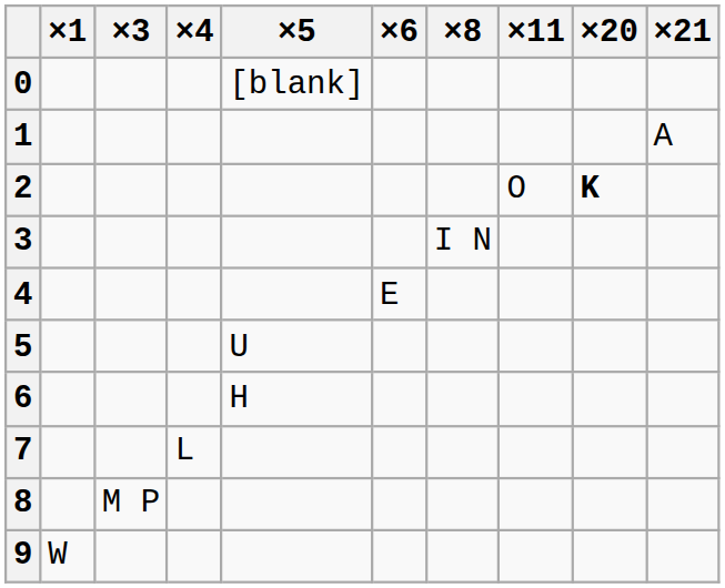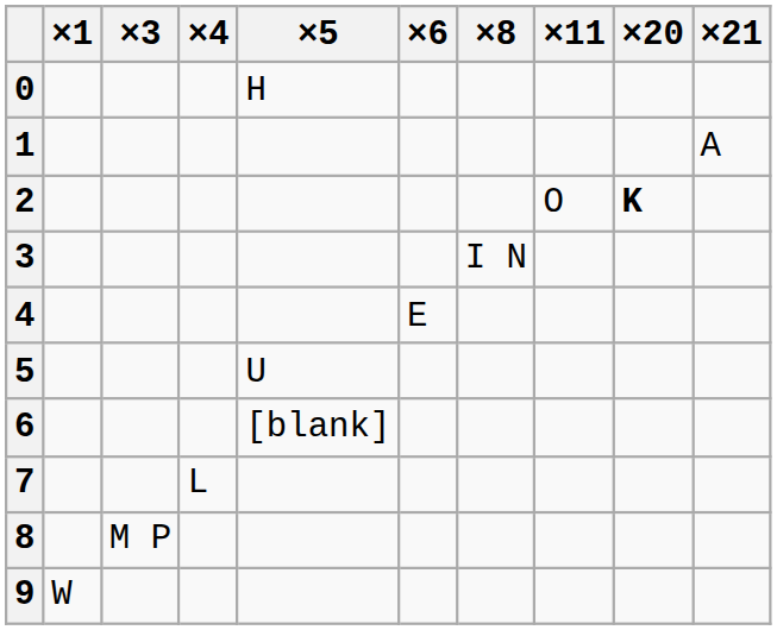 <table class="wikitable floatright">
 <tr>
 <th></th>
 <th>×1</th>
 <th>×3</th>
 <th>×4</th>
 <th>×5</th>
 <th>×6</th>
 <th>×8</th>
 <th>×11</th>
 <th>×20</th>
 <th>×21</th>
 </tr>
 <tr>
 <th>0</th>
 <td></td>
 <td></td>
 <td></td>
-<td>[blank]</td>
+<td>H</td>
 <td></td>
 <td></td>
 <td></td>
 <td></td>
 <td></td>
 </tr>
 <tr>
 <th>1</th>
 <td></td>
 <td></td>
 <td></td>
 <td></td>
 <td></td>
 <td></td>
 <td></td>
 <td></td>
 <td>A</td>
 </tr>
 <tr>
 <th>2</th>
 <td></td>
 <td></td>
 <td></td>
 <td></td>
 <td></td>
 <td></td>
 <td>O</td>
 <td><strong>K</strong></td>
 <td></td>
 </tr>
 <tr>
 <th>3</th>
 <td></td>
 <td></td>
 <td></td>
 <td></td>
 <td></td>
 <td>I N</td>
 <td></td>
 <td></td>
 <td></td>
 </tr>
 <tr>
 <th>4</th>
 <td></td>
 <td></td>
 <td></td>
 <td></td>
 <td>E</td>
 <td></td>
 <td></td>
 <td></td>
 <td></td>
 </tr>
 <tr>
 <th>5</th>
 <td></td>
 <td></td>
 <td></td>
 <td>U</td>
 <td></td>
 <td></td>
 <td></td>
 <td></td>
 <td></td>
 </tr>
 <tr>
 <th>6</th>
 <td></td>
 <td></td>
 <td></td>
-<td>H</td>
+<td>[blank]</td>
 <td></td>
 <td></td>
 <td></td>
 <td></td>
 <td></td>
 </tr>
 <tr>
 <th>7</th>
 <td></td>
 <td></td>
 <td>L</td>
 <td></td>
 <td></td>
 <td></td>
 <td></td>
 <td></td>
 <td></td>
 </tr>
 <tr>
 <th>8</th>
 <td></td>
 <td>M P</td>
 <td></td>
 <td></td>
 <td></td>
 <td></td>
 <td></td>
 <td></td>
 <td></td>
 </tr>
 <tr>
 <th>9</th>
 <td>W</td>
 <td></td>
 <td></td>
 <td></td>
 <td></td>
 <td></td>
 <td></td>
 <td></td>
 <td></td>
 </tr>
 </table>
